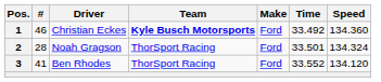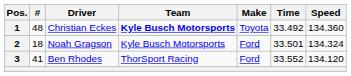 <table class="wikitable" style="font-size:95%">
 <tr>
 <th>Pos.</th>
 <th>#</th>
 <th>Driver</th>
 <th>Team</th>
 <th>Make</th>
 <th>Time</th>
 <th>Speed</th>
 </tr>
 <tr>
 <th>1</th>
-<td>46</td>
+<td>48</td>
 <td><a href='#'>Christian Eckes</a></td>
 <td><strong><a href='#'>Kyle Busch Motorsports</a></strong></td>
-<td><a href='#'>Ford</a></td>
+<td><a href='#'>Toyota</a></td>
 <td>33.492</td>
 <td>134.360</td>
 </tr>
 <tr>
 <th>2</th>
-<td>28</td>
+<td>18</td>
 <td><a href='#'>Noah Gragson</a></td>
-<td><a href='#'>ThorSport Racing</a></td>
+<td><a href='#'>Kyle Busch Motorsports</a></td>
 <td><a href='#'>Ford</a></td>
 <td>33.501</td>
 <td>134.324</td>
 </tr>
 <tr>
 <th>3</th>
 <td>41</td>
 <td><a href='#'>Ben Rhodes</a></td>
 <td><a href='#'>ThorSport Racing</a></td>
 <td><a href='#'>Ford</a></td>
 <td>33.552</td>
 <td>134.120</td>
 </tr>
 <tr>
 <th colspan="7"></th>
 </tr>
 </table>
